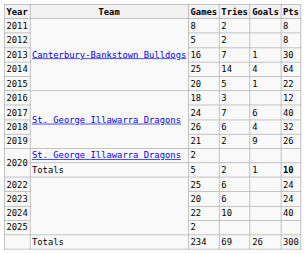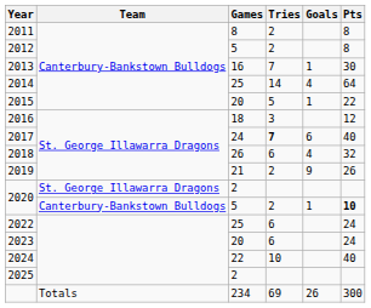 <table class="wikitable">
 <tr>
 <th>Year</th>
 <th>Team</th>
 <th>Games</th>
 <th>Tries</th>
 <th>Goals</th>
 <th>Pts</th>
 </tr>
 <tr>
 <td>2011</td>
 <td rowspan="5"> <a href='#'>Canterbury-Bankstown Bulldogs</a></td>
 <td>8</td>
 <td>2</td>
 <td></td>
 <td>8</td>
 </tr>
 <tr>
 <td>2012</td>
 <td>5</td>
 <td>2</td>
 <td></td>
 <td>8</td>
 </tr>
 <tr>
 <td>2013</td>
 <td>16</td>
 <td>7</td>
 <td>1</td>
 <td>30</td>
 </tr>
 <tr>
 <td>2014</td>
 <td>25</td>
 <td>14</td>
 <td>4</td>
 <td>64</td>
 </tr>
 <tr>
 <td>2015</td>
 <td>20</td>
 <td>5</td>
 <td>1</td>
 <td>22</td>
 </tr>
 <tr>
 <td>2016</td>
 <td rowspan="4"> <a href='#'>St. George Illawarra Dragons</a></td>
 <td>18</td>
 <td>3</td>
 <td></td>
 <td>12</td>
 </tr>
 <tr>
 <td>2017</td>
 <td>24</td>
-<td>7</td>
+<td><strong>7</strong></td>
 <td>6</td>
 <td>40</td>
 </tr>
 <tr>
 <td>2018</td>
 <td>26</td>
 <td>6</td>
 <td>4</td>
 <td>32</td>
 </tr>
 <tr>
 <td>2019</td>
 <td>21</td>
 <td>2</td>
 <td>9</td>
 <td>26</td>
 </tr>
 <tr>
 <td rowspan="2">2020</td>
 <td> <a href='#'>St. George Illawarra Dragons</a></td>
 <td>2</td>
 <td></td>
 <td></td>
 <td></td>
 </tr>
 <tr>
-<td>Totals</td>
+<td> <a href='#'>Canterbury-Bankstown Bulldogs</a></td>
 <td>5</td>
 <td>2</td>
 <td>1</td>
 <td><strong>10</strong></td>
 </tr>
 <tr>
 <td>2022</td>
 <td rowspan="4"></td>
 <td>25</td>
 <td>6</td>
 <td></td>
 <td>24</td>
 </tr>
 <tr>
 <td>2023</td>
 <td>20</td>
 <td>6</td>
 <td></td>
 <td>24</td>
 </tr>
 <tr>
 <td>2024</td>
 <td>22</td>
 <td>10</td>
 <td></td>
 <td>40</td>
 </tr>
 <tr>
 <td>2025</td>
 <td>2</td>
 <td></td>
 <td></td>
 <td></td>
 </tr>
 <tr>
 <td></td>
 <td>Totals</td>
 <td>234</td>
 <td>69</td>
 <td>26</td>
 <td>300</td>
 </tr>
 </table>
